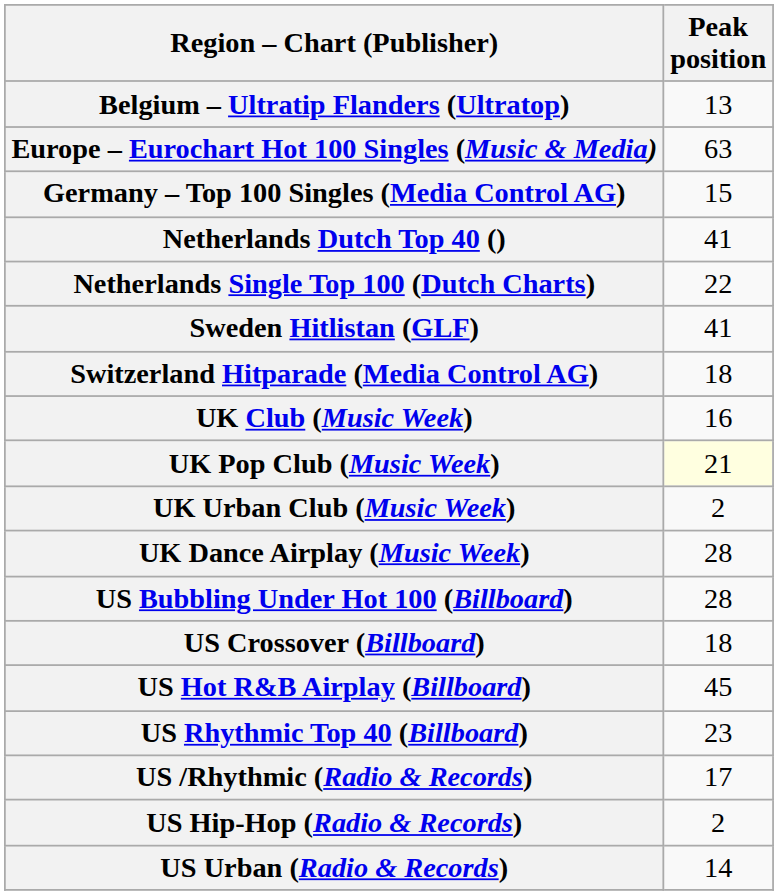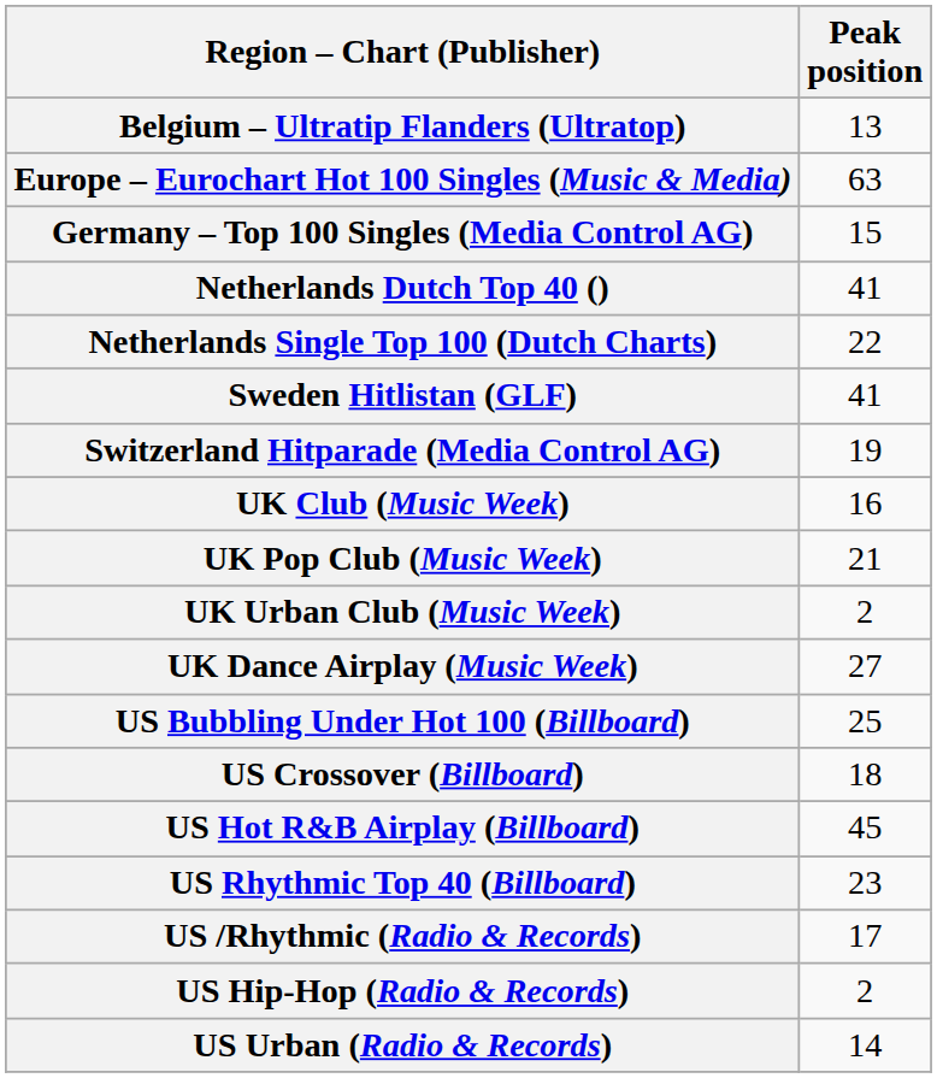 <table class="wikitable sortable plainrowheaders" style="text-align:center;">
 <tr>
 <th>Region – Chart (Publisher)</th>
 <th>Peak <br>position</th>
 </tr>
 <tr>
 <th scope="row">Belgium – <a href='#'>Ultratip Flanders</a> (<a href='#'>Ultratop</a>)</th>
 <td>13</td>
 </tr>
 <tr>
 <th scope="row">Europe – <a href='#'>Eurochart Hot 100 Singles</a> (<em><a href='#'>Music & Media</a>)</em></th>
 <td>63</td>
 </tr>
 <tr>
 <th scope="row">Germany – Top 100 Singles (<a href='#'>Media Control AG</a>)</th>
 <td>15</td>
 </tr>
 <tr>
 <th scope="row">Netherlands <a href='#'>Dutch Top 40</a> ()</th>
 <td>41</td>
 </tr>
 <tr>
 <th scope="row">Netherlands <a href='#'>Single Top 100</a> (<a href='#'>Dutch Charts</a>)</th>
 <td>22</td>
 </tr>
 <tr>
 <th scope="row">Sweden <a href='#'>Hitlistan</a> (<a href='#'>GLF</a>)</th>
 <td>41</td>
 </tr>
 <tr>
 <th scope="row">Switzerland <a href='#'>Hitparade</a> (<a href='#'>Media Control AG</a>)</th>
-<td>18</td>
+<td>19</td>
 </tr>
 <tr>
 <th scope="row">UK <a href='#'>Club</a> (<em><a href='#'>Music Week</a></em>)<br></th>
 <td>16</td>
 </tr>
 <tr>
 <th scope="row">UK Pop Club (<em><a href='#'>Music Week</a></em>)</th>
-<td style="background: lightyellow;">21</td>
+<td>21</td>
 </tr>
 <tr>
 <th scope="row">UK Urban Club (<em><a href='#'>Music Week</a></em>)</th>
 <td>2</td>
 </tr>
 <tr>
 <th scope="row">UK Dance Airplay (<em><a href='#'>Music Week</a></em>)</th>
-<td>28</td>
+<td>27</td>
 </tr>
 <tr>
 <th scope="row">US <a href='#'>Bubbling Under Hot 100</a> (<em><a href='#'>Billboard</a></em>)</th>
-<td>28</td>
+<td>25</td>
 </tr>
 <tr>
 <th scope="row">US Crossover (<em><a href='#'>Billboard</a></em>)</th>
 <td>18</td>
 </tr>
 <tr>
 <th scope="row">US <a href='#'>Hot R&B Airplay</a> (<em><a href='#'>Billboard</a></em>)</th>
 <td>45</td>
 </tr>
 <tr>
 <th scope="row">US <a href='#'>Rhythmic Top 40</a> (<em><a href='#'>Billboard</a></em>)</th>
 <td>23</td>
 </tr>
 <tr>
 <th scope="row">US /Rhythmic (<em><a href='#'>Radio & Records</a></em>)</th>
 <td>17</td>
 </tr>
 <tr>
 <th scope="row">US Hip-Hop (<em><a href='#'>Radio & Records</a></em>)</th>
 <td>2</td>
 </tr>
 <tr>
 <th scope="row">US Urban (<em><a href='#'>Radio & Records</a></em>)</th>
 <td>14</td>
 </tr>
 </table>
